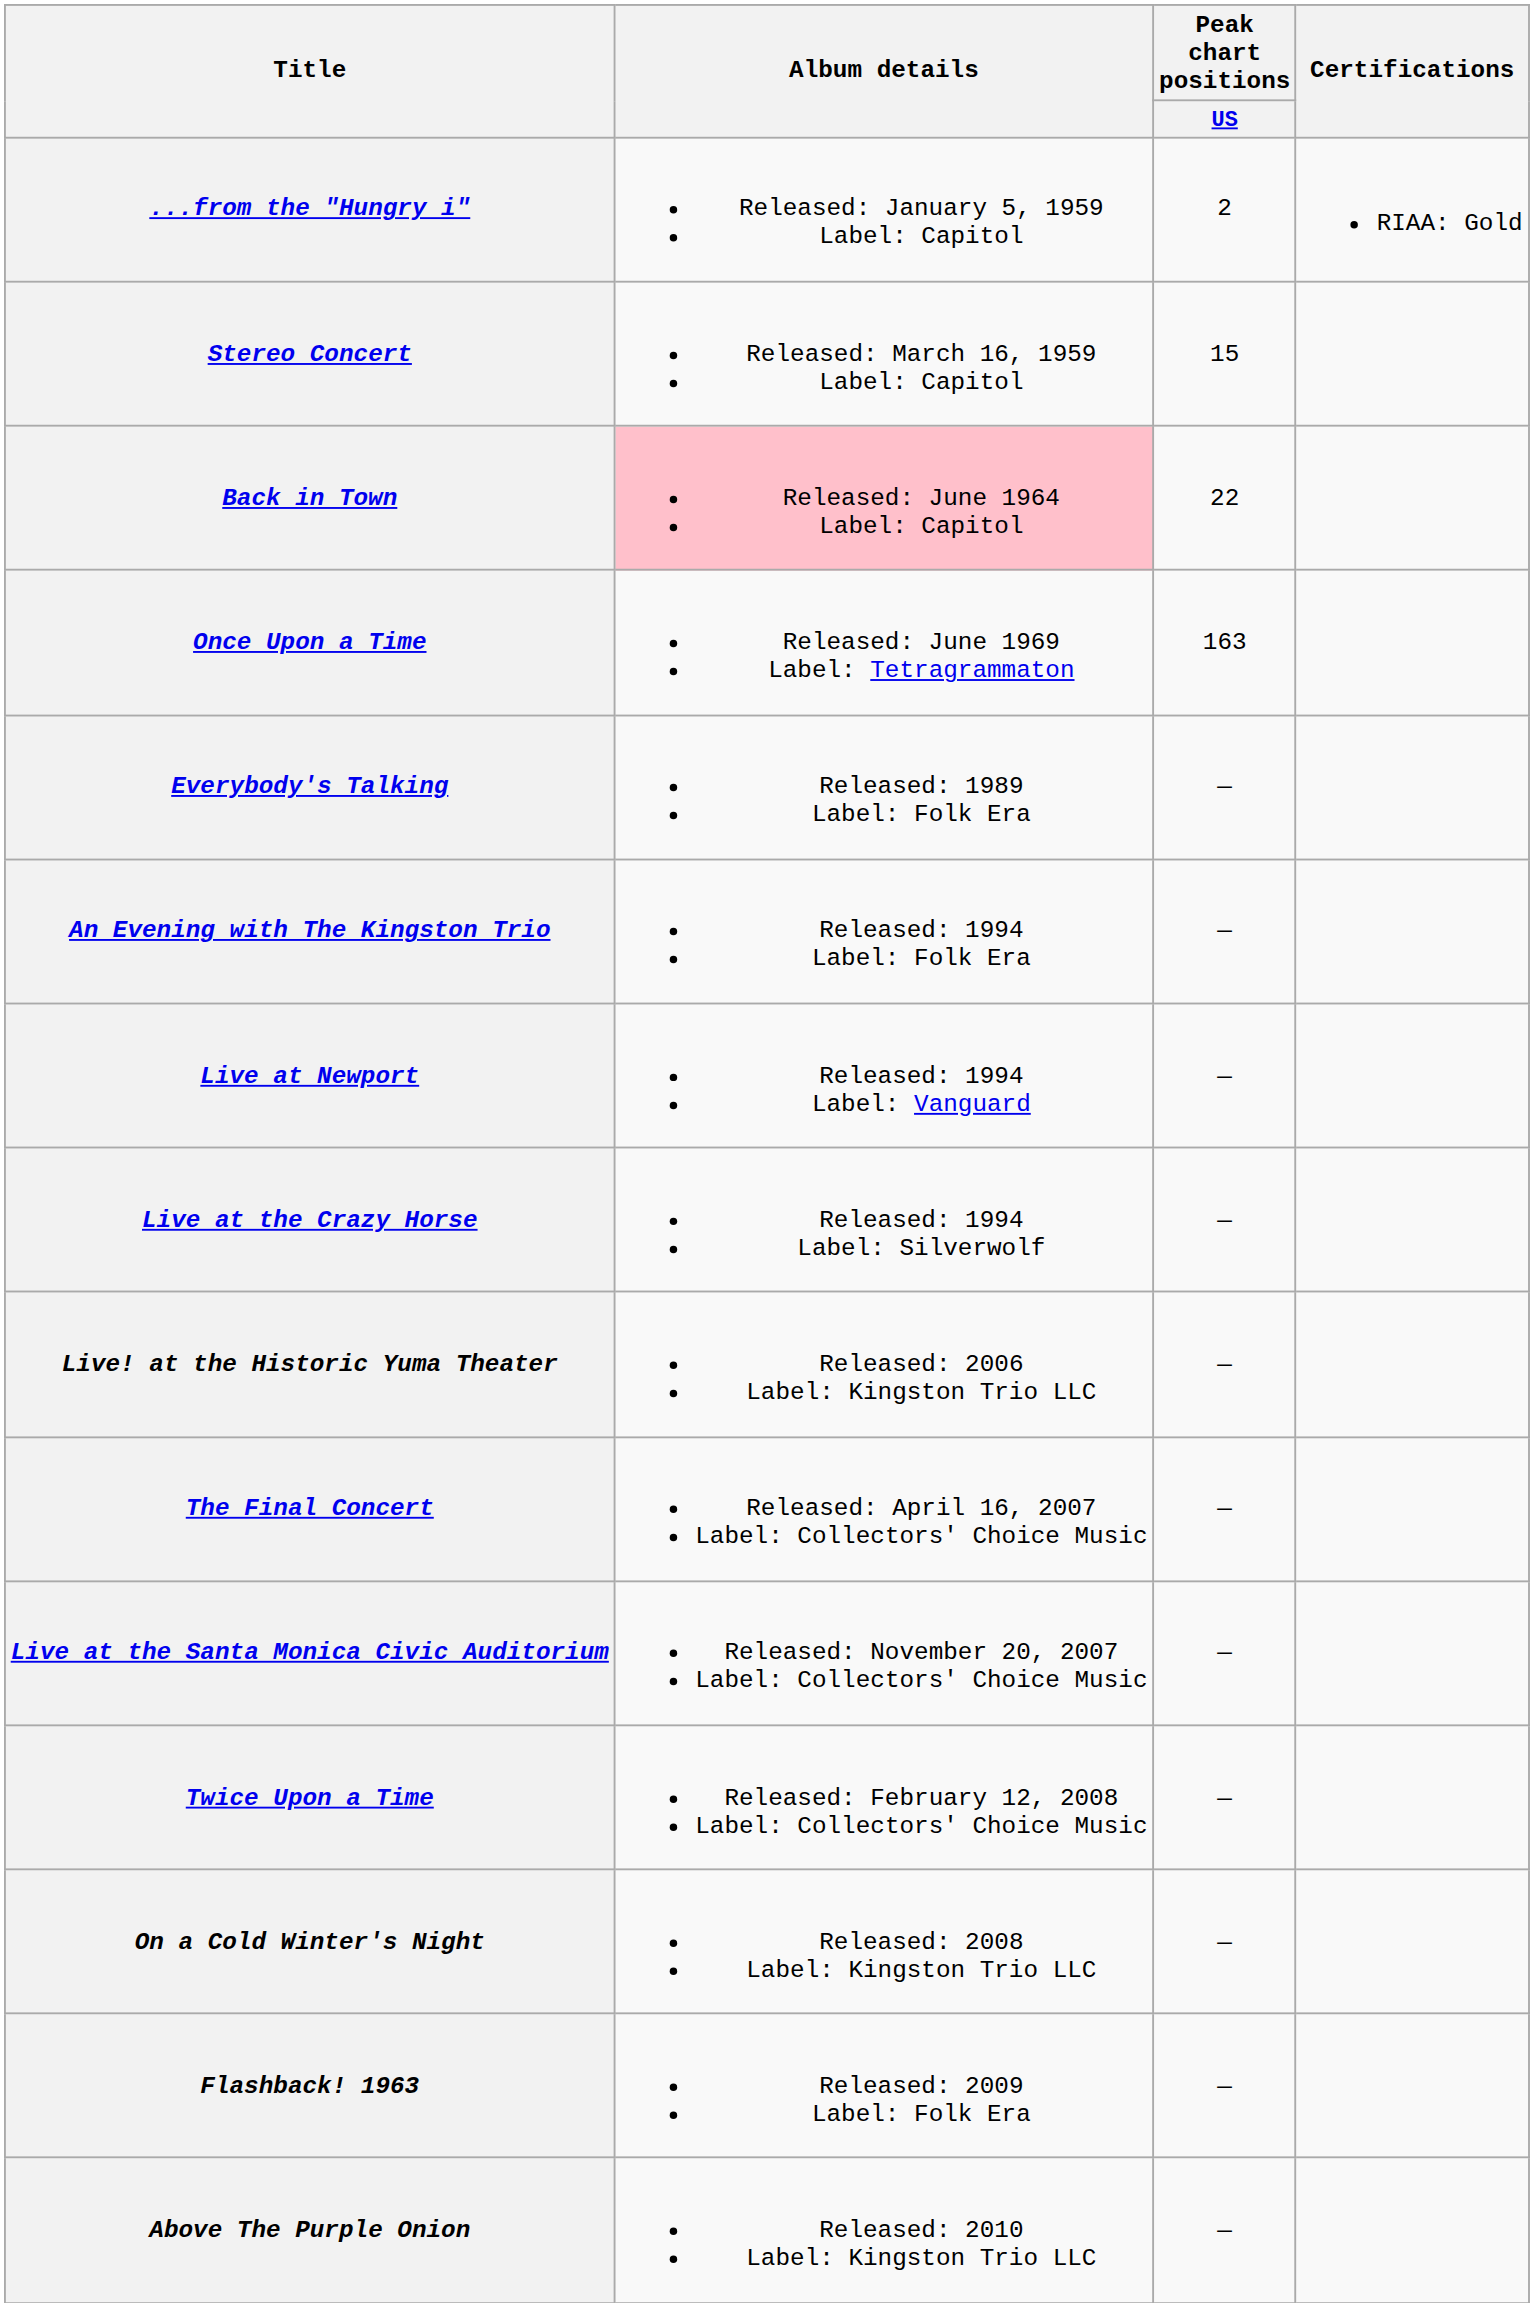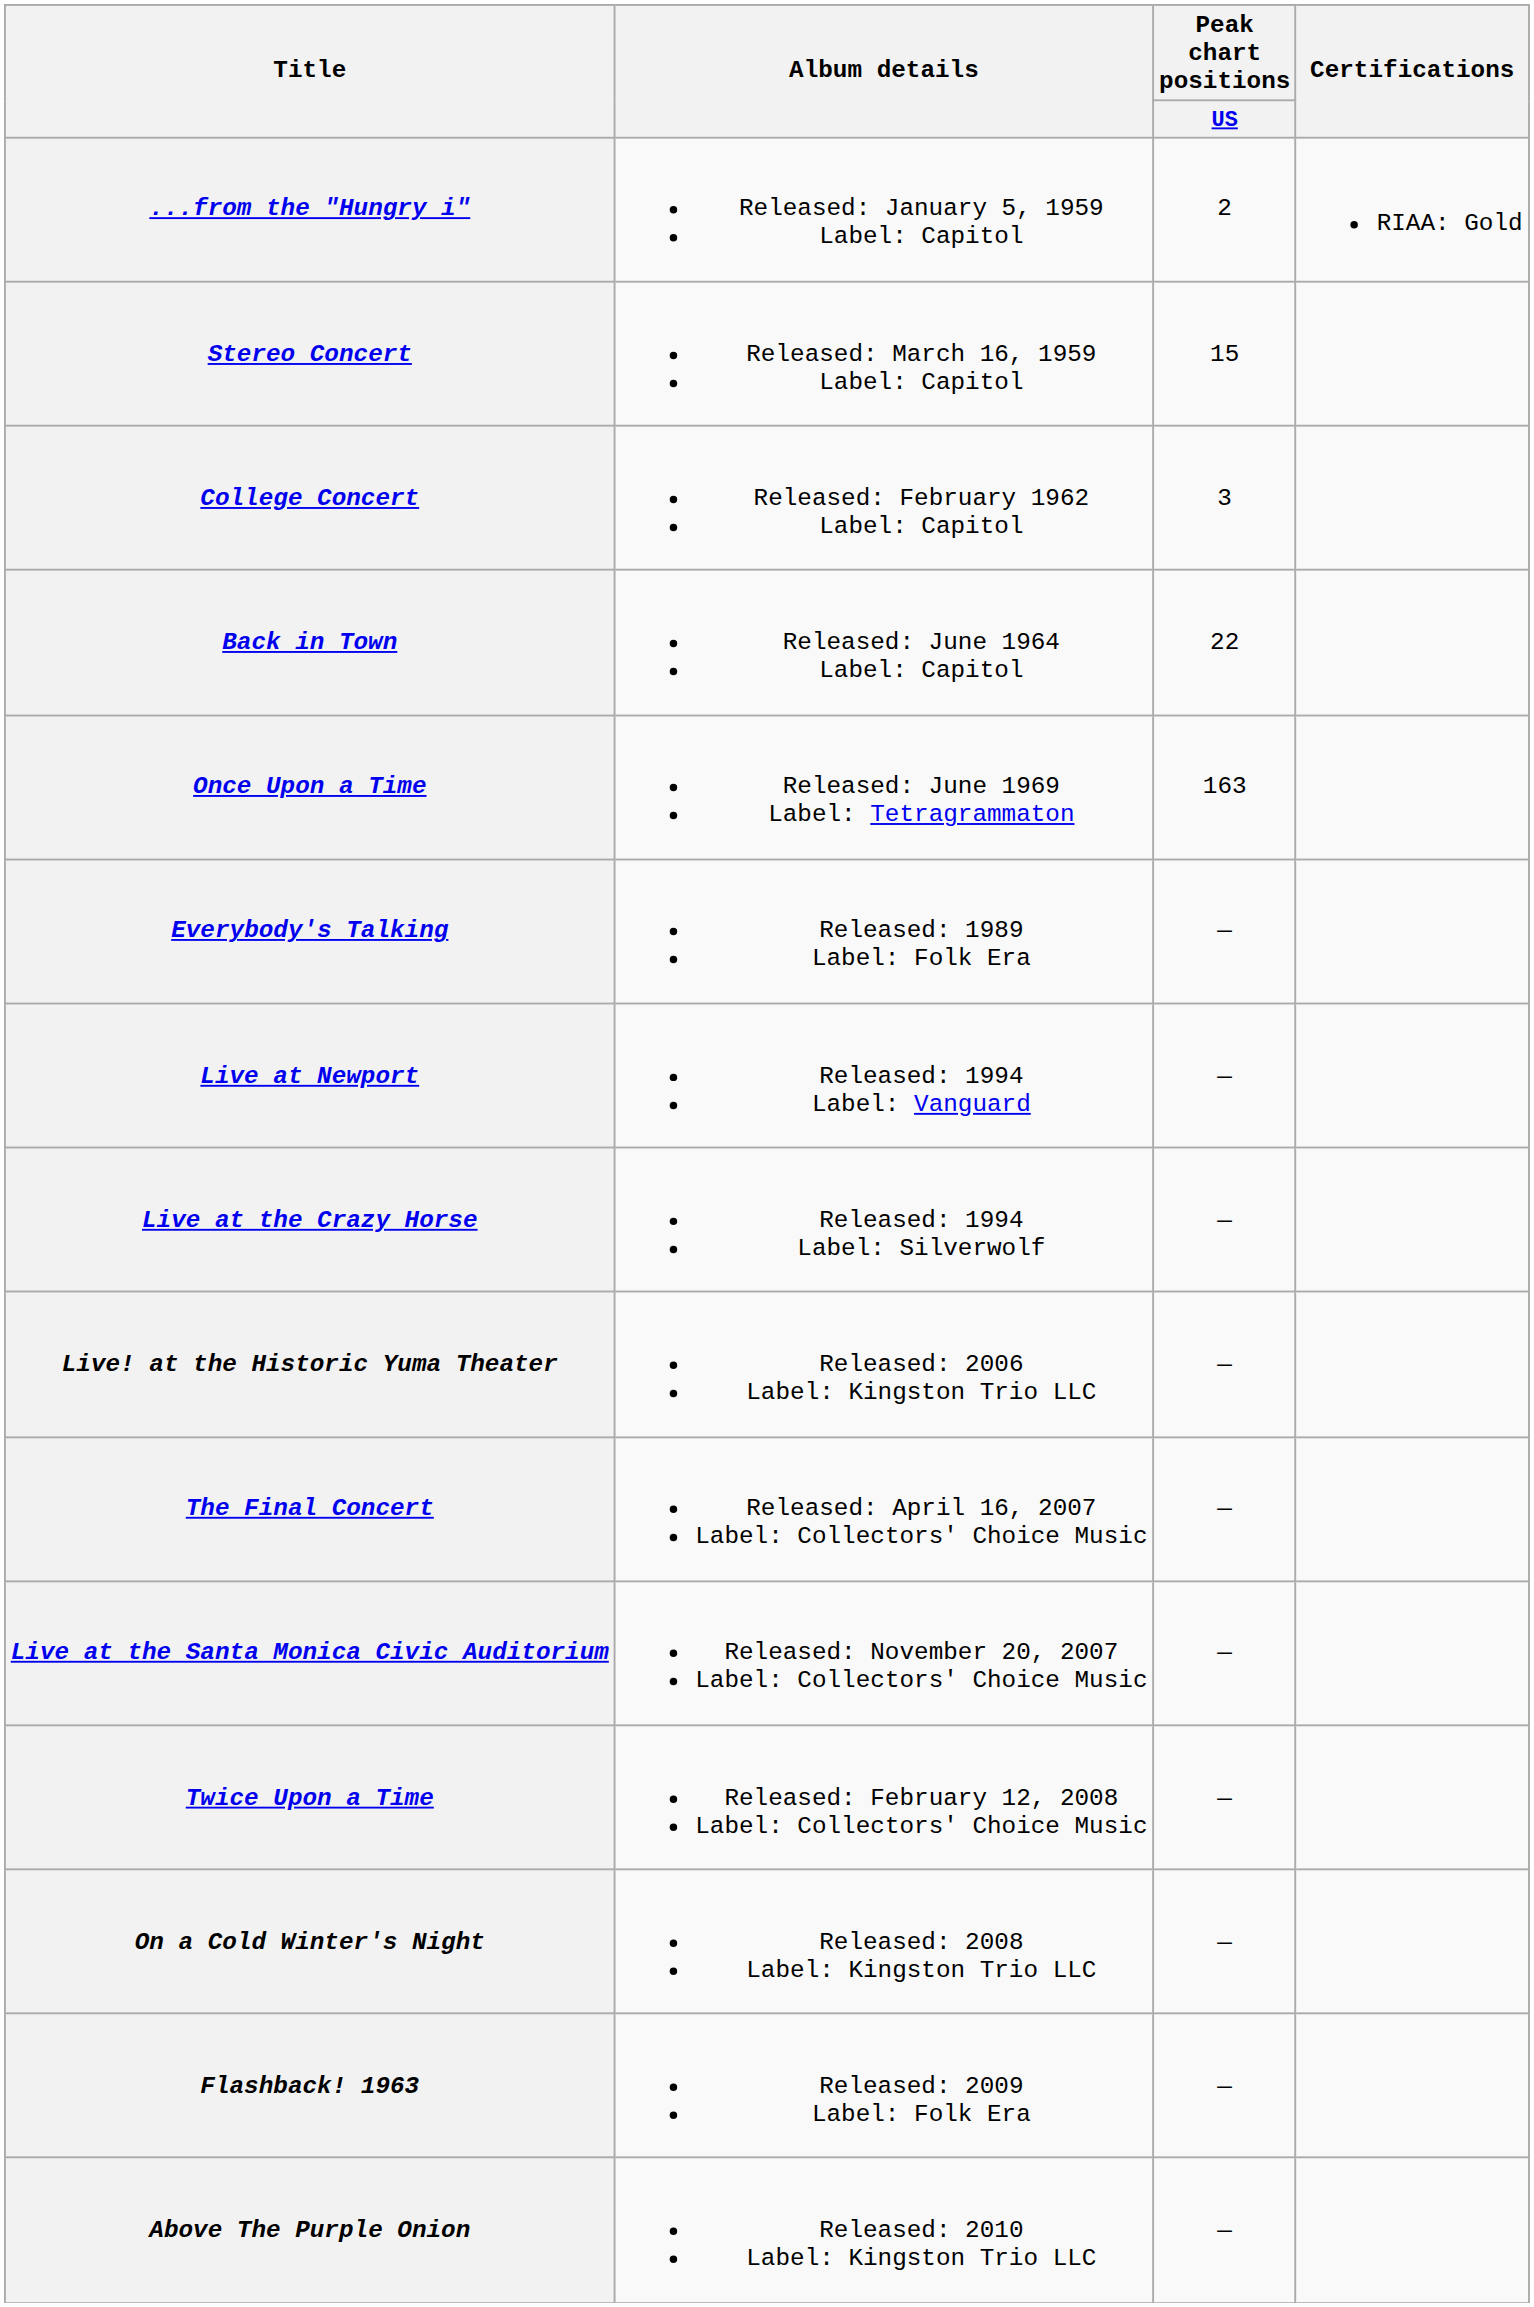 <table class="wikitable plainrowheaders" style="text-align:center;">
 <tr>
 <th rowspan="2" scope="col">Title</th>
 <th rowspan="2" scope="col">Album details</th>
 <th>Peak chart positions</th>
 <th rowspan="2">Certifications</th>
 </tr>
 <tr>
 <th scope="col" style="width:2.5em;font-size:90%;"><a href='#'>US</a><br></th>
 </tr>
 <tr>
 <th scope="row"><em><a href='#'>...from the "Hungry i"</a></em></th>
 <td><br><ul><li>Released: January 5, 1959</li><li>Label: Capitol</li></ul></td>
 <td>2</td>
 <td><br><ul><li>RIAA: Gold</li></ul></td>
 </tr>
 <tr>
 <th scope="row"><em><a href='#'>Stereo Concert</a></em></th>
 <td><br><ul><li>Released: March 16, 1959</li><li>Label: Capitol</li></ul></td>
 <td>15</td>
 <td></td>
 </tr>
 <tr>
+<th scope="row"><em><a href='#'>College Concert</a></em></th>
+<td><br><ul><li>Released: February 1962</li><li>Label: Capitol</li></ul></td>
+<td>3</td>
+<td></td>
+</tr>
+<tr>
 <th scope="row"><em><a href='#'>Back in Town</a></em></th>
-<td style="background: pink;"><br><ul><li>Released: June 1964</li><li>Label: Capitol</li></ul></td>
+<td><br><ul><li>Released: June 1964</li><li>Label: Capitol</li></ul></td>
 <td>22</td>
 <td></td>
 </tr>
 <tr>
 <th scope="row"><em><a href='#'>Once Upon a Time</a></em></th>
 <td><br><ul><li>Released: June 1969</li><li>Label: <a href='#'>Tetragrammaton</a></li></ul></td>
 <td>163</td>
 <td></td>
 </tr>
 <tr>
 <th scope="row"><em><a href='#'>Everybody's Talking</a></em></th>
 <td><br><ul><li>Released: 1989</li><li>Label: Folk Era</li></ul></td>
-<td>—</td>
-<td></td>
-</tr>
-<tr>
-<th scope="row"><em><a href='#'>An Evening with The Kingston Trio</a></em></th>
-<td><br><ul><li>Released: 1994</li><li>Label: Folk Era</li></ul></td>
 <td>—</td>
 <td></td>
 </tr>
 <tr>
 <th scope="row"><em><a href='#'>Live at Newport</a></em></th>
 <td><br><ul><li>Released: 1994</li><li>Label: <a href='#'>Vanguard</a></li></ul></td>
 <td>—</td>
 <td></td>
 </tr>
 <tr>
 <th scope="row"><em><a href='#'>Live at the Crazy Horse</a></em></th>
 <td><br><ul><li>Released: 1994</li><li>Label: Silverwolf</li></ul></td>
 <td>—</td>
 <td></td>
 </tr>
 <tr>
 <th scope="row"><em>Live! at the Historic Yuma Theater</em></th>
 <td><br><ul><li>Released: 2006</li><li>Label: Kingston Trio LLC</li></ul></td>
 <td>—</td>
 <td></td>
 </tr>
 <tr>
 <th scope="row"><em><a href='#'>The Final Concert</a></em></th>
 <td><br><ul><li>Released: April 16, 2007</li><li>Label: Collectors' Choice Music</li></ul></td>
 <td>—</td>
 <td></td>
 </tr>
 <tr>
 <th scope="row"><em><a href='#'>Live at the Santa Monica Civic Auditorium</a></em></th>
 <td><br><ul><li>Released: November 20, 2007</li><li>Label: Collectors' Choice Music</li></ul></td>
 <td>—</td>
 <td></td>
 </tr>
 <tr>
 <th scope="row"><em><a href='#'>Twice Upon a Time</a></em></th>
 <td><br><ul><li>Released: February 12, 2008</li><li>Label: Collectors' Choice Music</li></ul></td>
 <td>—</td>
 <td></td>
 </tr>
 <tr>
 <th scope="row"><em>On a Cold Winter's Night</em></th>
 <td><br><ul><li>Released: 2008</li><li>Label: Kingston Trio LLC</li></ul></td>
 <td>—</td>
 <td></td>
 </tr>
 <tr>
 <th scope="row"><em>Flashback! 1963</em></th>
 <td><br><ul><li>Released: 2009</li><li>Label: Folk Era</li></ul></td>
 <td>—</td>
 <td></td>
 </tr>
 <tr>
 <th scope="row"><em>Above The Purple Onion</em></th>
 <td><br><ul><li>Released: 2010</li><li>Label: Kingston Trio LLC</li></ul></td>
 <td>—</td>
 <td></td>
 </tr>
 </table>
